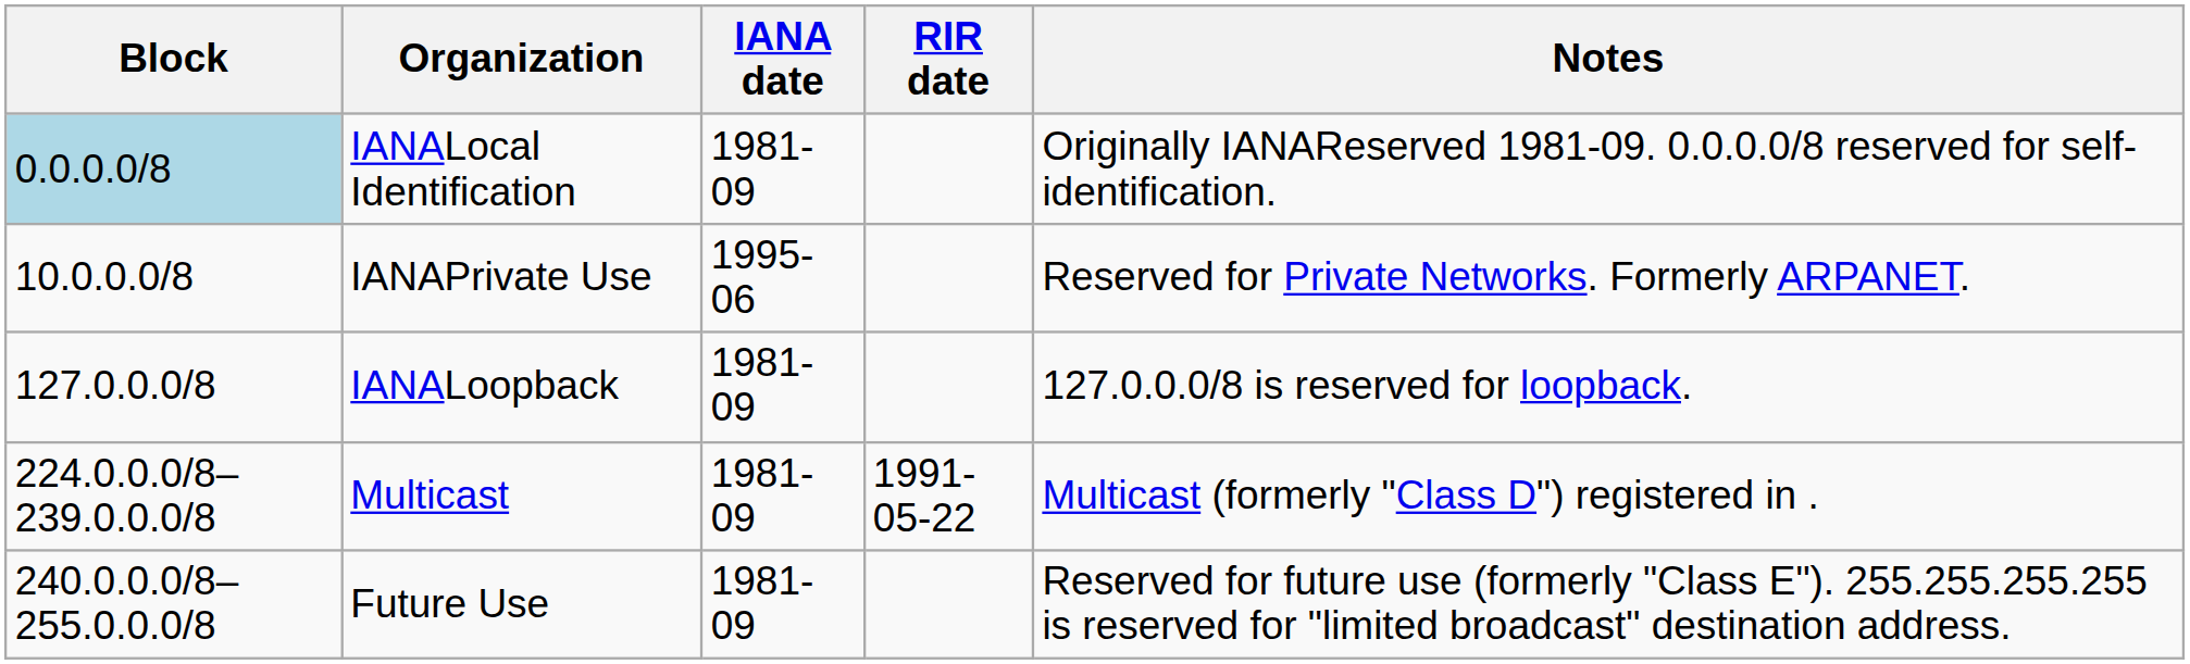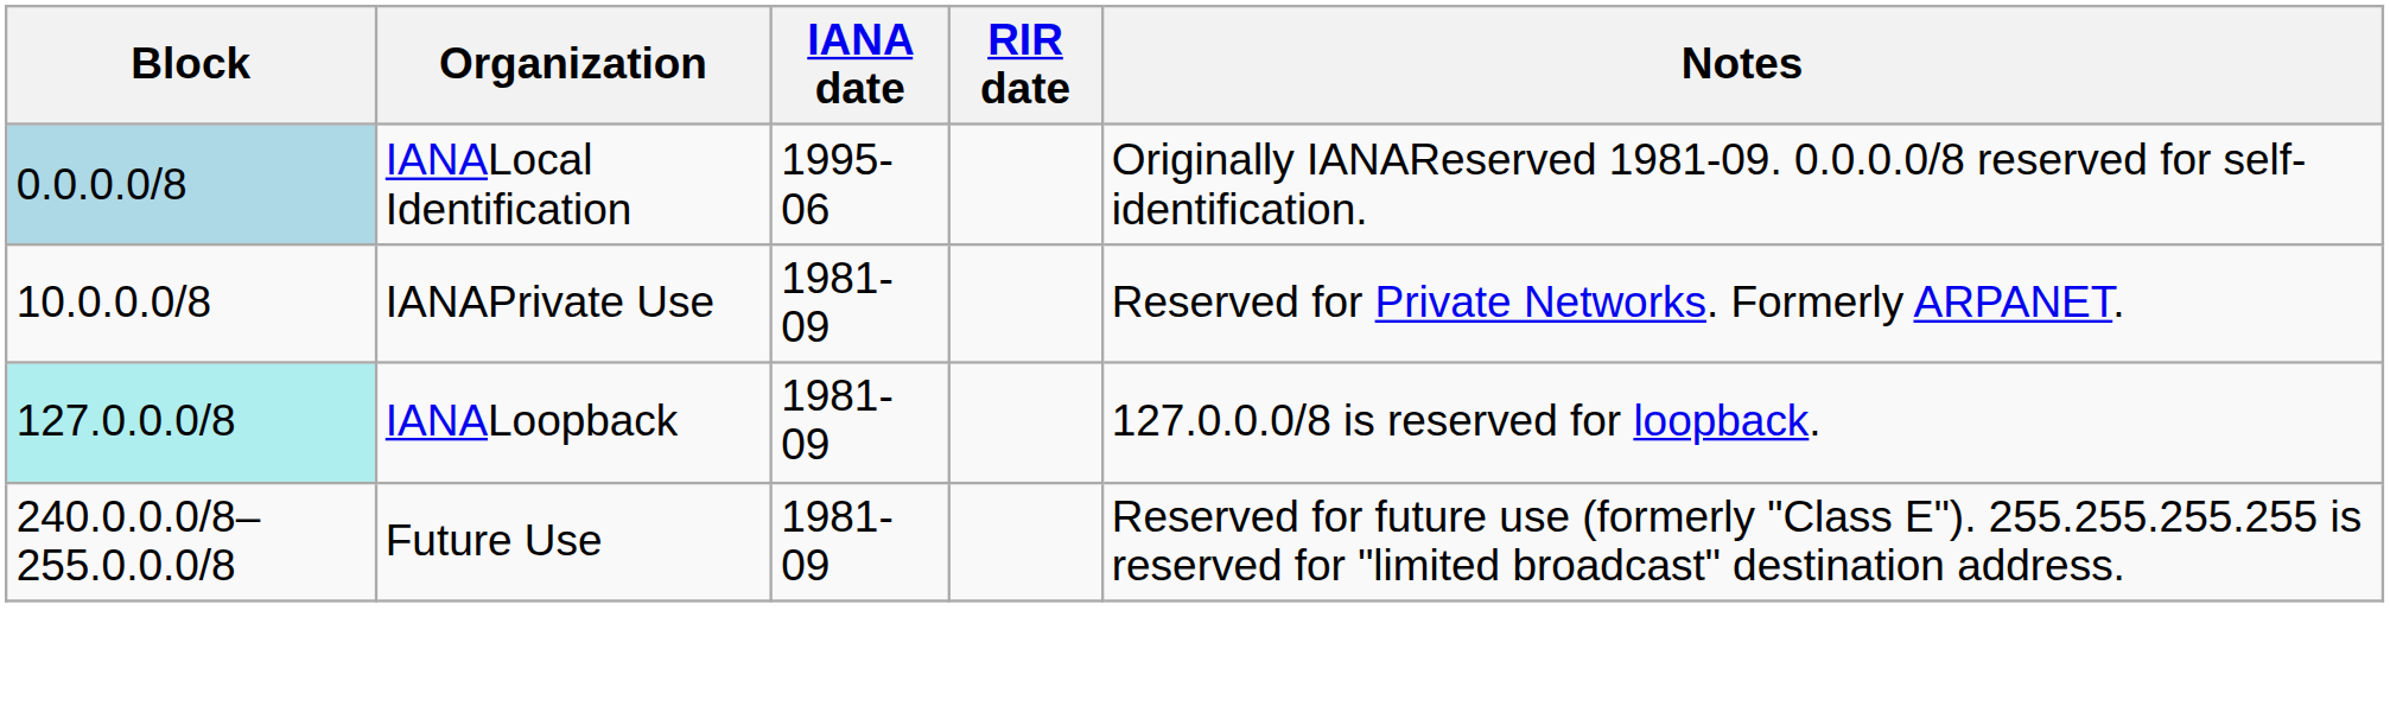 <table class="wikitable sortable">
 <tr>
 <th>Block</th>
 <th>Organization</th>
 <th><a href='#'>IANA</a> date</th>
 <th><a href='#'>RIR</a> date</th>
 <th>Notes</th>
 </tr>
 <tr>
 <td style="background: lightblue;">0.0.0.0/8</td>
 <td><a href='#'>IANA</a>Local Identification</td>
-<td>1981-09</td>
+<td>1995-06</td>
 <td></td>
 <td>Originally IANAReserved 1981-09. 0.0.0.0/8 reserved for self-identification.</td>
 </tr>
 <tr>
 <td>10.0.0.0/8</td>
 <td>IANAPrivate Use</td>
-<td>1995-06</td>
+<td>1981-09</td>
 <td></td>
 <td>Reserved for <a href='#'>Private Networks</a>.  Formerly <a href='#'>ARPANET</a>.</td>
 </tr>
 <tr>
-<td>127.0.0.0/8</td>
+<td style="background: paleturquoise;">127.0.0.0/8</td>
 <td><a href='#'>IANA</a>Loopback</td>
 <td>1981-09</td>
 <td></td>
 <td>127.0.0.0/8 is reserved for <a href='#'>loopback</a>.</td>
-</tr>
-<tr>
-<td>224.0.0.0/8–239.0.0.0/8</td>
-<td><a href='#'>Multicast</a></td>
-<td>1981-09</td>
-<td>1991-05-22</td>
-<td><a href='#'>Multicast</a> (formerly "<a href='#'>Class D</a>") registered in .</td>
 </tr>
 <tr>
 <td>240.0.0.0/8–255.0.0.0/8</td>
 <td>Future Use</td>
 <td>1981-09</td>
 <td></td>
 <td>Reserved for future use (formerly "Class E"). 255.255.255.255 is reserved for "limited broadcast" destination address.</td>
 </tr>
 </table>
